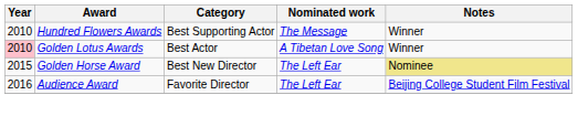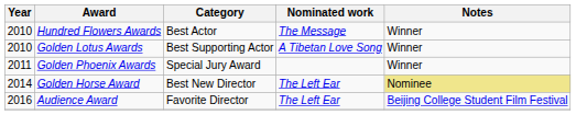 <table class="wikitable sortable">
 <tr>
 <th>Year</th>
 <th>Award</th>
 <th>Category</th>
 <th>Nominated work</th>
 <th>Notes</th>
 </tr>
 <tr>
 <td align="center" valign="top">2010</td>
 <td align="left" valign="top"><em><a href='#'>Hundred Flowers Awards</a></em></td>
-<td align="left" valign="top">Best Supporting Actor</td>
+<td align="left" valign="top">Best Actor</td>
 <td align="left" valign="top"><em><a href='#'>The Message</a></em></td>
 <td align="left" valign="top">Winner</td>
 </tr>
 <tr>
-<td align="center" valign="top" style="background: pink;">2010</td>
+<td align="center" valign="top">2010</td>
 <td align="left" valign="top"><em><a href='#'>Golden Lotus Awards</a></em></td>
-<td align="left" valign="top">Best Actor</td>
+<td align="left" valign="top">Best Supporting Actor</td>
 <td align="left" valign="top"><em><a href='#'>A Tibetan Love Song</a></em></td>
 <td align="left" valign="top">Winner</td>
 </tr>
 <tr>
-<td align="center" valign="top">2015</td>
+<td align="center" valign="top">2011</td>
+<td align="left" valign="top"><em><a href='#'>Golden Phoenix Awards</a></em></td>
+<td align="left" valign="top">Special Jury Award</td>
+<td align="left" valign="top"></td>
+<td align="left" valign="top">Winner</td>
+</tr>
+<tr>
+<td align="center" valign="top">2014</td>
 <td align="left" valign="top"><em><a href='#'>Golden Horse Award</a></em></td>
 <td align="left" valign="top">Best New Director</td>
 <td align="left" valign="top"><em><a href='#'>The Left Ear</a></em></td>
 <td align="left" valign="top" style="background: khaki;">Nominee</td>
 </tr>
 <tr>
 <td align="center" valign="top">2016</td>
 <td align="left" valign="top"><em><a href='#'>Audience Award</a></em></td>
 <td align="left" valign="top">Favorite Director</td>
 <td align="left" valign="top"><em><a href='#'>The Left Ear</a></em></td>
 <td align="left" valign="top"><a href='#'>Beijing College Student Film Festival</a></td>
 </tr>
 <tr>
 </tr>
 </table>
